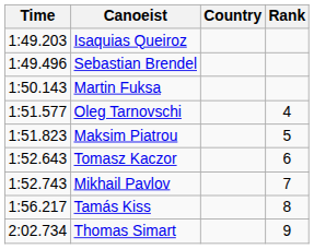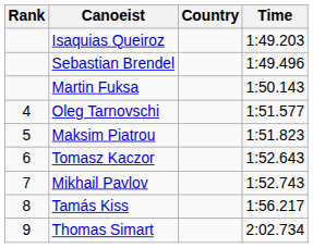 <table class="wikitable" style="text-align:center">
 <tr>
-<th>Time</th>
+<th>Rank</th>
 <th>Canoeist</th>
 <th>Country</th>
-<th>Rank</th>
+<th>Time</th>
 </tr>
 <tr>
-<td>1:49.203</td>
+<td></td>
 <td align="left"><a href='#'>Isaquias Queiroz</a></td>
 <td align="left"></td>
-<td></td>
+<td>1:49.203</td>
 </tr>
 <tr>
-<td>1:49.496</td>
+<td></td>
 <td align="left"><a href='#'>Sebastian Brendel</a></td>
 <td align="left"></td>
-<td></td>
+<td>1:49.496</td>
 </tr>
 <tr>
-<td>1:50.143</td>
+<td></td>
 <td align="left"><a href='#'>Martin Fuksa</a></td>
 <td align="left"></td>
-<td></td>
+<td>1:50.143</td>
 </tr>
 <tr>
-<td>1:51.577</td>
+<td>4</td>
 <td align="left"><a href='#'>Oleg Tarnovschi</a></td>
 <td align="left"></td>
-<td>4</td>
+<td>1:51.577</td>
 </tr>
 <tr>
-<td>1:51.823</td>
+<td>5</td>
 <td align="left"><a href='#'>Maksim Piatrou</a></td>
 <td align="left"></td>
-<td>5</td>
+<td>1:51.823</td>
 </tr>
 <tr>
-<td>1:52.643</td>
+<td>6</td>
 <td align="left"><a href='#'>Tomasz Kaczor</a></td>
 <td align="left"></td>
-<td>6</td>
+<td>1:52.643</td>
 </tr>
 <tr>
-<td>1:52.743</td>
+<td>7</td>
 <td align="left"><a href='#'>Mikhail Pavlov</a></td>
 <td align="left"></td>
-<td>7</td>
+<td>1:52.743</td>
 </tr>
 <tr>
-<td>1:56.217</td>
+<td>8</td>
 <td align="left"><a href='#'>Tamás Kiss</a></td>
 <td align="left"></td>
-<td>8</td>
+<td>1:56.217</td>
 </tr>
 <tr>
-<td>2:02.734</td>
+<td>9</td>
 <td align="left"><a href='#'>Thomas Simart</a></td>
 <td align="left"></td>
-<td>9</td>
+<td>2:02.734</td>
 </tr>
 </table>
